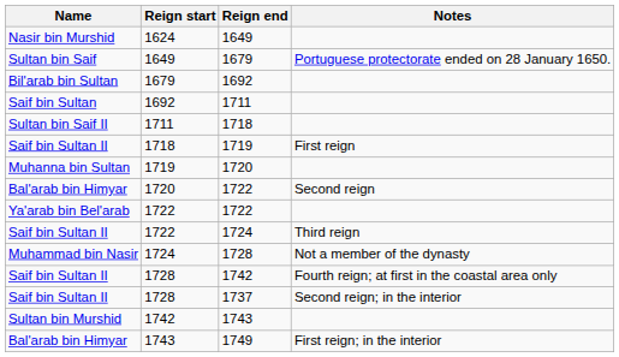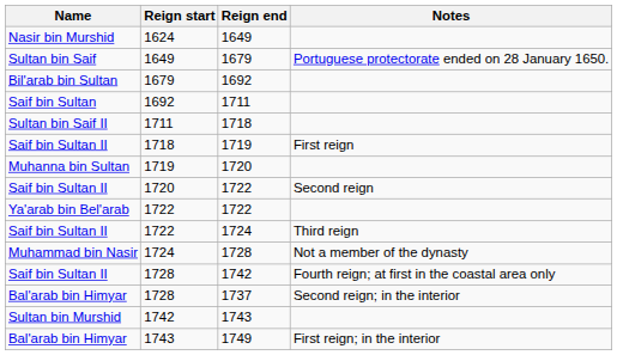 <table class="wikitable">
 <tr>
 <th>Name</th>
 <th>Reign start</th>
 <th>Reign end</th>
 <th>Notes</th>
 </tr>
 <tr>
 <td><a href='#'>Nasir bin Murshid</a></td>
 <td>1624</td>
 <td>1649</td>
 <td></td>
 </tr>
 <tr>
 <td><a href='#'>Sultan bin Saif</a></td>
 <td>1649</td>
 <td>1679</td>
 <td><a href='#'>Portuguese protectorate</a> ended on 28 January 1650.</td>
 </tr>
 <tr>
 <td><a href='#'>Bil'arab bin Sultan</a></td>
 <td>1679</td>
 <td>1692</td>
 <td></td>
 </tr>
 <tr>
 <td><a href='#'>Saif bin Sultan</a></td>
 <td>1692</td>
 <td>1711</td>
 <td></td>
 </tr>
 <tr>
 <td><a href='#'>Sultan bin Saif II</a></td>
 <td>1711</td>
 <td>1718</td>
 <td></td>
 </tr>
 <tr>
 <td><a href='#'>Saif bin Sultan II</a></td>
 <td>1718</td>
 <td>1719</td>
 <td>First reign</td>
 </tr>
 <tr>
 <td><a href='#'>Muhanna bin Sultan</a></td>
 <td>1719</td>
 <td>1720</td>
 <td></td>
 </tr>
 <tr>
-<td><a href='#'>Bal'arab bin Himyar</a></td>
+<td><a href='#'>Saif bin Sultan II</a></td>
 <td>1720</td>
 <td>1722</td>
 <td>Second reign</td>
 </tr>
 <tr>
 <td><a href='#'>Ya'arab bin Bel'arab</a></td>
 <td>1722</td>
 <td>1722</td>
 <td></td>
 </tr>
 <tr>
 <td><a href='#'>Saif bin Sultan II</a></td>
 <td>1722</td>
 <td>1724</td>
 <td>Third reign</td>
 </tr>
 <tr>
 <td><a href='#'>Muhammad bin Nasir</a></td>
 <td>1724</td>
 <td>1728</td>
 <td>Not a member of the dynasty</td>
 </tr>
 <tr>
 <td><a href='#'>Saif bin Sultan II</a></td>
 <td>1728</td>
 <td>1742</td>
 <td>Fourth reign; at first in the coastal area only</td>
 </tr>
 <tr>
-<td><a href='#'>Saif bin Sultan II</a></td>
+<td><a href='#'>Bal'arab bin Himyar</a></td>
 <td>1728</td>
 <td>1737</td>
 <td>Second reign; in the interior</td>
 </tr>
 <tr>
 <td><a href='#'>Sultan bin Murshid</a></td>
 <td>1742</td>
 <td>1743</td>
 <td></td>
 </tr>
 <tr>
 <td><a href='#'>Bal'arab bin Himyar</a></td>
 <td>1743</td>
 <td>1749</td>
 <td>First reign; in the interior</td>
 </tr>
 </table>
